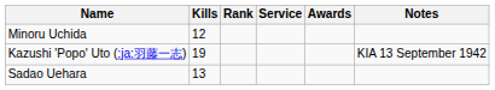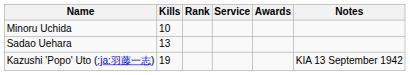 <table class=wikitable>
 <tr>
 <th>Name</th>
 <th>Kills</th>
 <th>Rank</th>
 <th>Service</th>
 <th>Awards</th>
 <th>Notes</th>
 </tr>
 <tr>
 <td>Minoru Uchida</td>
-<td>12</td>
+<td>10</td>
+<td></td>
+<td></td>
+<td></td>
+<td></td>
+</tr>
+<tr>
+<td>Sadao	Uehara</td>
+<td>13</td>
 <td></td>
 <td></td>
 <td></td>
 <td></td>
 </tr>
 <tr>
 <td>Kazushi 'Popo' Uto (<a href='#'>:ja:羽藤一志</a>)</td>
 <td>19</td>
 <td></td>
 <td></td>
 <td></td>
 <td>KIA 13 September 1942</td>
 </tr>
-<tr>
-<td>Sadao	Uehara</td>
-<td>13</td>
-<td></td>
-<td></td>
-<td></td>
-<td></td>
-</tr>
 </table>
